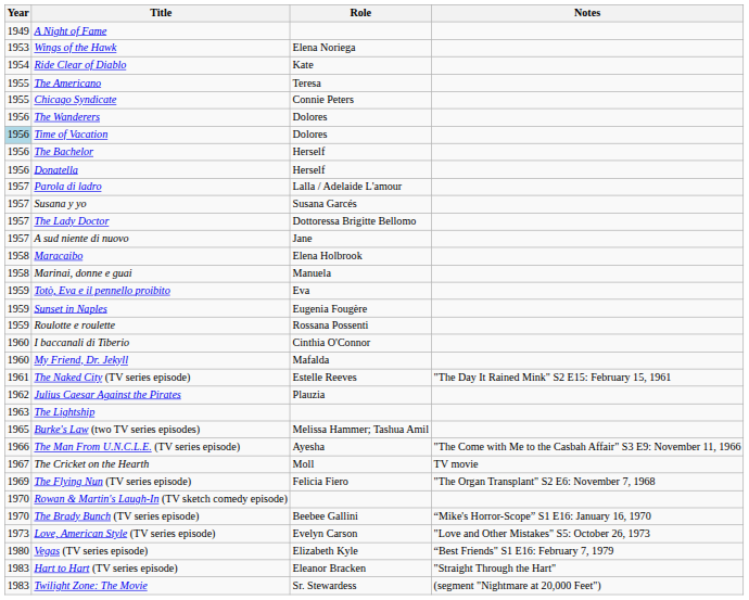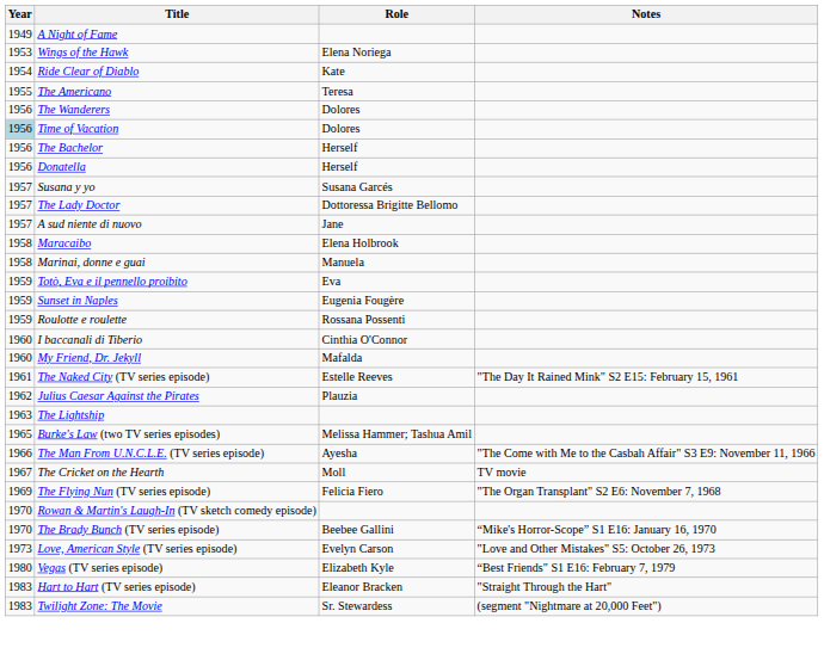 <table class="wikitable">
 <tr>
 <th>Year</th>
 <th>Title</th>
 <th>Role</th>
 <th>Notes</th>
 </tr>
 <tr>
 <td>1949</td>
 <td><em><a href='#'>A Night of Fame</a></em></td>
 <td></td>
 <td></td>
 </tr>
 <tr>
 <td>1953</td>
 <td><em><a href='#'>Wings of the Hawk</a></em></td>
 <td>Elena Noriega</td>
 <td></td>
 </tr>
 <tr>
 <td>1954</td>
 <td><em><a href='#'>Ride Clear of Diablo</a></em></td>
 <td>Kate</td>
 <td></td>
 </tr>
 <tr>
 <td>1955</td>
 <td><em><a href='#'>The Americano</a></em></td>
 <td>Teresa</td>
 <td></td>
 </tr>
 <tr>
-<td>1955</td>
-<td><em><a href='#'>Chicago Syndicate</a></em></td>
-<td>Connie Peters</td>
-<td></td>
-</tr>
-<tr>
 <td>1956</td>
 <td><em><a href='#'>The Wanderers</a></em></td>
 <td>Dolores</td>
 <td></td>
 </tr>
 <tr>
 <td style="background: lightblue;">1956</td>
 <td><em><a href='#'>Time of Vacation</a></em></td>
 <td>Dolores</td>
 <td></td>
 </tr>
 <tr>
 <td>1956</td>
 <td><em><a href='#'>The Bachelor</a></em></td>
 <td>Herself</td>
 <td></td>
 </tr>
 <tr>
 <td>1956</td>
 <td><em><a href='#'>Donatella</a></em></td>
 <td>Herself</td>
-<td></td>
-</tr>
-<tr>
-<td>1957</td>
-<td><em><a href='#'>Parola di ladro</a></em></td>
-<td>Lalla / Adelaide L'amour</td>
 <td></td>
 </tr>
 <tr>
 <td>1957</td>
 <td><em>Susana y yo</em></td>
 <td>Susana Garcés</td>
 <td></td>
 </tr>
 <tr>
 <td>1957</td>
 <td><em><a href='#'>The Lady Doctor</a></em></td>
 <td>Dottoressa Brigitte Bellomo</td>
 <td></td>
 </tr>
 <tr>
 <td>1957</td>
 <td><em>A sud niente di nuovo</em></td>
 <td>Jane</td>
 <td></td>
 </tr>
 <tr>
 <td>1958</td>
 <td><em><a href='#'>Maracaibo</a></em></td>
 <td>Elena Holbrook</td>
 <td></td>
 </tr>
 <tr>
 <td>1958</td>
 <td><em>Marinai, donne e guai</em></td>
 <td>Manuela</td>
 <td></td>
 </tr>
 <tr>
 <td>1959</td>
 <td><em><a href='#'>Totò, Eva e il pennello proibito</a></em></td>
 <td>Eva</td>
 <td></td>
 </tr>
 <tr>
 <td>1959</td>
 <td><em><a href='#'>Sunset in Naples</a></em></td>
 <td>Eugenia Fougère</td>
 <td></td>
 </tr>
 <tr>
 <td>1959</td>
 <td><em>Roulotte e roulette</em></td>
 <td>Rossana Possenti</td>
 <td></td>
 </tr>
 <tr>
 <td>1960</td>
 <td><em>I baccanali di Tiberio</em></td>
 <td>Cinthia O'Connor</td>
 <td></td>
 </tr>
 <tr>
 <td>1960</td>
 <td><em><a href='#'>My Friend, Dr. Jekyll</a></em></td>
 <td>Mafalda</td>
 <td></td>
 </tr>
 <tr>
 <td>1961</td>
 <td><em><a href='#'>The Naked City</a></em> (TV series episode)</td>
 <td>Estelle Reeves</td>
 <td>"The Day It Rained Mink" S2 E15: February 15, 1961</td>
 </tr>
 <tr>
 <td>1962</td>
 <td><em><a href='#'>Julius Caesar Against the Pirates</a></em></td>
 <td>Plauzia</td>
 <td></td>
 </tr>
 <tr>
 <td>1963</td>
 <td><em><a href='#'>The Lightship</a></em></td>
 <td></td>
 <td></td>
 </tr>
 <tr>
 <td>1965</td>
 <td><em><a href='#'>Burke's Law</a></em> (two TV series episodes)</td>
 <td>Melissa Hammer; Tashua Amil</td>
 <td></td>
 </tr>
 <tr>
 <td>1966</td>
 <td><em><a href='#'>The Man From U.N.C.L.E.</a></em> (TV series episode)</td>
 <td>Ayesha</td>
 <td>"The Come with Me to the Casbah Affair" S3 E9: November 11, 1966</td>
 </tr>
 <tr>
 <td>1967</td>
 <td><em>The Cricket on the Hearth</em></td>
 <td>Moll</td>
 <td>TV movie</td>
 </tr>
 <tr>
 <td>1969</td>
 <td><em><a href='#'>The Flying Nun</a></em> (TV series episode)</td>
 <td>Felicia Fiero</td>
 <td>"The Organ Transplant" S2 E6: November 7, 1968</td>
 </tr>
 <tr>
 <td>1970</td>
 <td><em><a href='#'>Rowan & Martin's Laugh-In</a></em> (TV sketch comedy episode)</td>
 <td></td>
 <td></td>
 </tr>
 <tr>
 <td>1970</td>
 <td><em><a href='#'>The Brady Bunch</a></em> (TV series episode)</td>
 <td>Beebee Gallini</td>
 <td>“Mike's Horror-Scope” S1 E16: January 16, 1970</td>
 </tr>
 <tr>
 <td>1973</td>
 <td><em><a href='#'>Love, American Style</a></em> (TV series episode)</td>
 <td>Evelyn Carson</td>
 <td>"Love and Other Mistakes" S5: October 26, 1973</td>
 </tr>
 <tr>
 <td>1980</td>
 <td><em><a href='#'>Vegas</a></em> (TV series episode)</td>
 <td>Elizabeth Kyle</td>
 <td>“Best Friends" S1 E16: February 7, 1979</td>
 </tr>
 <tr>
 <td>1983</td>
 <td><em><a href='#'>Hart to Hart</a></em> (TV series episode)</td>
 <td>Eleanor Bracken</td>
 <td>"Straight Through the Hart"</td>
 </tr>
 <tr>
 <td>1983</td>
 <td><em><a href='#'>Twilight Zone: The Movie</a></em></td>
 <td>Sr. Stewardess</td>
 <td>(segment "Nightmare at 20,000 Feet")</td>
 </tr>
 </table>
